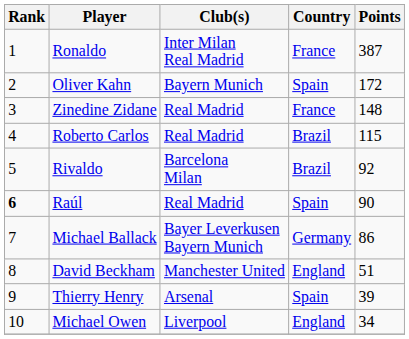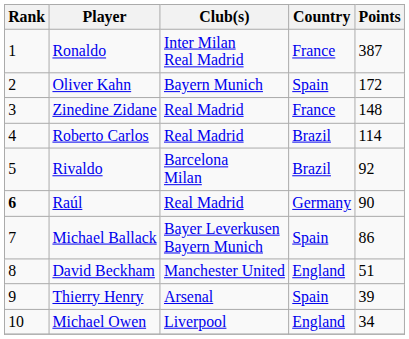 <table class="wikitable">
 <tr>
 <th>Rank</th>
 <th>Player</th>
 <th>Club(s)</th>
 <th>Country</th>
 <th>Points</th>
 </tr>
 <tr>
 <td>1</td>
 <td><a href='#'>Ronaldo</a></td>
 <td> <a href='#'>Inter Milan</a><br> <a href='#'>Real Madrid</a></td>
 <td> <a href='#'>France</a></td>
 <td>387</td>
 </tr>
 <tr>
 <td>2</td>
 <td><a href='#'>Oliver Kahn</a></td>
 <td> <a href='#'>Bayern Munich</a></td>
 <td> <a href='#'>Spain</a></td>
 <td>172</td>
 </tr>
 <tr>
 <td>3</td>
 <td><a href='#'>Zinedine Zidane</a></td>
 <td> <a href='#'>Real Madrid</a></td>
 <td> <a href='#'>France</a></td>
 <td>148</td>
 </tr>
 <tr>
 <td>4</td>
 <td><a href='#'>Roberto Carlos</a></td>
 <td> <a href='#'>Real Madrid</a></td>
 <td> <a href='#'>Brazil</a></td>
-<td>115</td>
+<td>114</td>
 </tr>
 <tr>
 <td>5</td>
 <td><a href='#'>Rivaldo</a></td>
 <td> <a href='#'>Barcelona</a><br> <a href='#'>Milan</a></td>
 <td> <a href='#'>Brazil</a></td>
 <td>92</td>
 </tr>
 <tr>
 <td><strong>6</strong></td>
 <td><a href='#'>Raúl</a></td>
 <td> <a href='#'>Real Madrid</a></td>
-<td> <a href='#'>Spain</a></td>
+<td> <a href='#'>Germany</a></td>
 <td>90</td>
 </tr>
 <tr>
 <td>7</td>
 <td><a href='#'>Michael Ballack</a></td>
 <td> <a href='#'>Bayer Leverkusen</a><br> <a href='#'>Bayern Munich</a></td>
-<td> <a href='#'>Germany</a></td>
+<td> <a href='#'>Spain</a></td>
 <td>86</td>
 </tr>
 <tr>
 <td>8</td>
 <td><a href='#'>David Beckham</a></td>
 <td> <a href='#'>Manchester United</a></td>
 <td> <a href='#'>England</a></td>
 <td>51</td>
 </tr>
 <tr>
 <td>9</td>
 <td><a href='#'>Thierry Henry</a></td>
 <td> <a href='#'>Arsenal</a></td>
 <td> <a href='#'>Spain</a></td>
 <td>39</td>
 </tr>
 <tr>
 <td>10</td>
 <td><a href='#'>Michael Owen</a></td>
 <td> <a href='#'>Liverpool</a></td>
 <td> <a href='#'>England</a></td>
 <td>34</td>
 </tr>
 <tr>
 </tr>
 </table>
